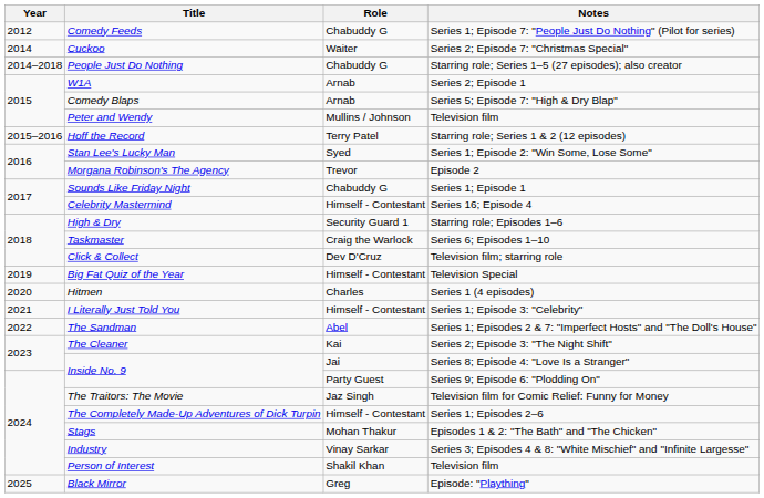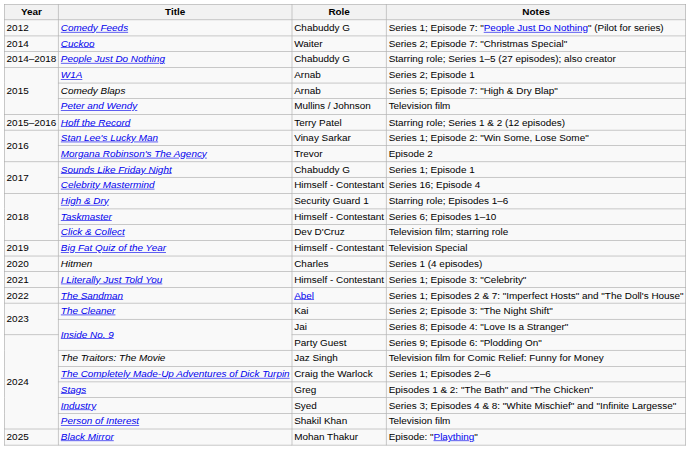 <table class="wikitable sortable">
 <tr>
 <th>Year</th>
 <th>Title</th>
 <th>Role</th>
 <th>Notes</th>
 </tr>
 <tr>
 <td>2012</td>
 <td><em><a href='#'>Comedy Feeds</a></em></td>
 <td>Chabuddy G</td>
 <td>Series 1; Episode 7: "<a href='#'>People Just Do Nothing</a>" (Pilot for series)</td>
 </tr>
 <tr>
 <td>2014</td>
 <td><em><a href='#'>Cuckoo</a></em></td>
 <td>Waiter</td>
 <td>Series 2; Episode 7: "Christmas Special"</td>
 </tr>
 <tr>
 <td>2014–2018</td>
 <td><em><a href='#'>People Just Do Nothing</a></em></td>
 <td>Chabuddy G</td>
 <td>Starring role; Series 1–5 (27 episodes); also creator</td>
 </tr>
 <tr>
 <td rowspan="3">2015</td>
 <td><em><a href='#'>W1A</a></em></td>
 <td>Arnab</td>
 <td>Series 2; Episode 1</td>
 </tr>
 <tr>
 <td><em>Comedy Blaps</em></td>
 <td>Arnab</td>
 <td>Series 5; Episode 7: "High & Dry Blap"</td>
 </tr>
 <tr>
 <td><em><a href='#'>Peter and Wendy</a></em></td>
 <td>Mullins / Johnson</td>
 <td>Television film</td>
 </tr>
 <tr>
 <td>2015–2016</td>
 <td><em><a href='#'>Hoff the Record</a></em></td>
 <td>Terry Patel</td>
 <td>Starring role; Series 1 & 2 (12 episodes)</td>
 </tr>
 <tr>
 <td rowspan="2">2016</td>
 <td><em><a href='#'>Stan Lee's Lucky Man</a></em></td>
-<td>Syed</td>
+<td>Vinay Sarkar</td>
 <td>Series 1; Episode 2: "Win Some, Lose Some"</td>
 </tr>
 <tr>
 <td><em><a href='#'>Morgana Robinson's The Agency</a></em></td>
 <td>Trevor</td>
 <td>Episode 2</td>
 </tr>
 <tr>
 <td rowspan="2">2017</td>
 <td><em><a href='#'>Sounds Like Friday Night</a></em></td>
 <td>Chabuddy G</td>
 <td>Series 1; Episode 1</td>
 </tr>
 <tr>
 <td><em><a href='#'>Celebrity Mastermind</a></em></td>
 <td>Himself - Contestant</td>
 <td>Series 16; Episode 4</td>
 </tr>
 <tr>
 <td rowspan="3">2018</td>
 <td><em><a href='#'>High & Dry</a></em></td>
 <td>Security Guard 1</td>
 <td>Starring role; Episodes 1–6</td>
 </tr>
 <tr>
 <td><em><a href='#'>Taskmaster</a></em></td>
-<td>Craig the Warlock</td>
+<td>Himself - Contestant</td>
 <td>Series 6; Episodes 1–10</td>
 </tr>
 <tr>
 <td><em><a href='#'>Click & Collect</a></em></td>
 <td>Dev D'Cruz</td>
 <td>Television film; starring role</td>
 </tr>
 <tr>
 <td>2019</td>
 <td><em><a href='#'>Big Fat Quiz of the Year</a></em></td>
 <td>Himself - Contestant</td>
 <td>Television Special</td>
 </tr>
 <tr>
 <td>2020</td>
 <td><em>Hitmen</em></td>
 <td>Charles</td>
 <td>Series 1 (4 episodes)</td>
 </tr>
 <tr>
 <td>2021</td>
 <td><em><a href='#'>I Literally Just Told You</a></em></td>
 <td>Himself - Contestant</td>
 <td>Series 1; Episode 3: "Celebrity"</td>
 </tr>
 <tr>
 <td>2022</td>
 <td><em><a href='#'>The Sandman</a></em></td>
 <td><a href='#'>Abel</a></td>
 <td>Series 1; Episodes 2 & 7: "Imperfect Hosts" and "The Doll's House"</td>
 </tr>
 <tr>
 <td rowspan="2">2023</td>
 <td><em><a href='#'>The Cleaner</a></em></td>
 <td>Kai</td>
 <td>Series 2; Episode 3: "The Night Shift"</td>
 </tr>
 <tr>
 <td rowspan="2"><em><a href='#'>Inside No. 9</a></em></td>
 <td>Jai</td>
 <td>Series 8; Episode 4: "Love Is a Stranger"</td>
 </tr>
 <tr>
 <td rowspan="6">2024</td>
 <td>Party Guest</td>
 <td>Series 9; Episode 6: "Plodding On"</td>
 </tr>
 <tr>
 <td><em>The Traitors: The Movie</em></td>
 <td>Jaz Singh</td>
 <td>Television film for Comic Relief: Funny for Money</td>
 </tr>
 <tr>
 <td><em><a href='#'>The Completely Made-Up Adventures of Dick Turpin</a></em></td>
-<td>Himself - Contestant</td>
+<td>Craig the Warlock</td>
 <td>Series 1; Episodes 2–6</td>
 </tr>
 <tr>
 <td><em><a href='#'>Stags</a></em></td>
-<td>Mohan Thakur</td>
+<td>Greg</td>
 <td>Episodes 1 & 2: "The Bath" and "The Chicken"</td>
 </tr>
 <tr>
 <td><em><a href='#'>Industry</a></em></td>
-<td>Vinay Sarkar</td>
+<td>Syed</td>
 <td>Series 3; Episodes 4 & 8: "White Mischief" and "Infinite Largesse"</td>
 </tr>
 <tr>
 <td><em><a href='#'> Person of Interest</a></em></td>
 <td>Shakil Khan</td>
 <td>Television film</td>
 </tr>
 <tr>
 <td>2025</td>
 <td><em><a href='#'>Black Mirror</a></em></td>
-<td>Greg</td>
+<td>Mohan Thakur</td>
 <td>Episode: "<a href='#'>Plaything</a>"</td>
 </tr>
 </table>
